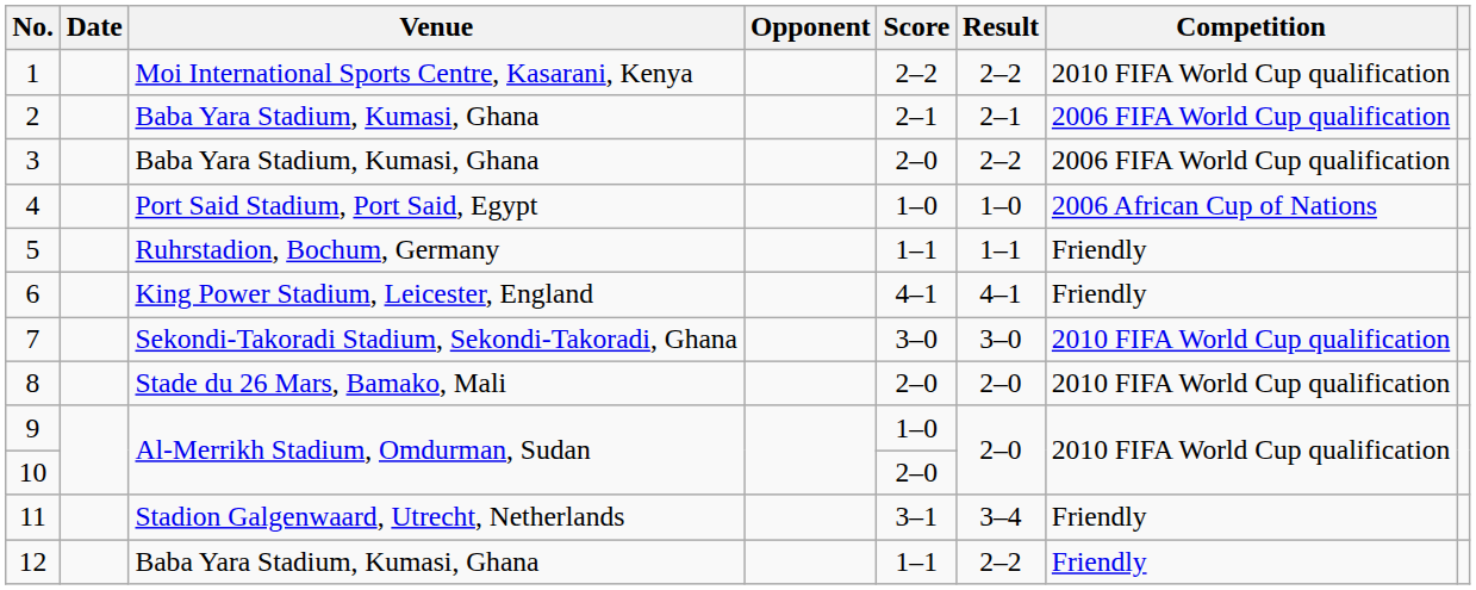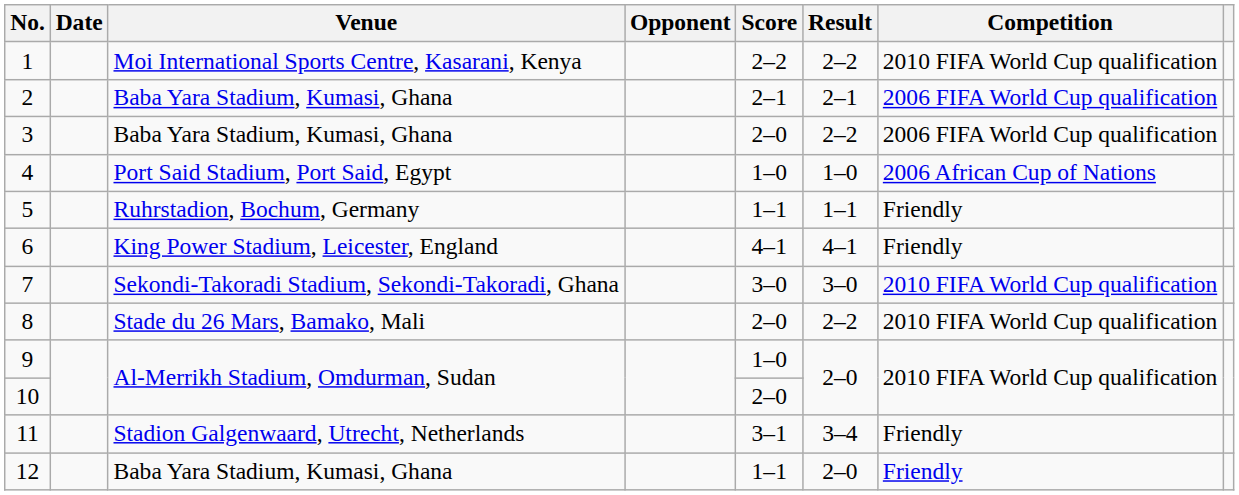 <table class="wikitable sortable">
 <tr>
 <th scope="col">No.</th>
 <th scope="col">Date</th>
 <th scope="col">Venue</th>
 <th scope="col">Opponent</th>
 <th scope="col">Score</th>
 <th scope="col">Result</th>
 <th scope="col">Competition</th>
 <th scope="col" class="unsortable"></th>
 </tr>
 <tr>
 <td style="text-align:center">1</td>
 <td></td>
 <td><a href='#'>Moi International Sports Centre</a>, <a href='#'>Kasarani</a>, Kenya</td>
 <td></td>
 <td style="text-align:center">2–2</td>
 <td style="text-align:center">2–2</td>
 <td>2010 FIFA World Cup qualification</td>
 <td></td>
 </tr>
 <tr>
 <td style="text-align:center">2</td>
 <td></td>
 <td><a href='#'>Baba Yara Stadium</a>, <a href='#'>Kumasi</a>, Ghana</td>
 <td></td>
 <td style="text-align:center">2–1</td>
 <td style="text-align:center">2–1</td>
 <td><a href='#'>2006 FIFA World Cup qualification</a></td>
 <td></td>
 </tr>
 <tr>
 <td style="text-align:center">3</td>
 <td></td>
 <td>Baba Yara Stadium, Kumasi, Ghana</td>
 <td></td>
 <td style="text-align:center">2–0</td>
 <td style="text-align:center">2–2</td>
 <td>2006 FIFA World Cup qualification</td>
 <td></td>
 </tr>
 <tr>
 <td style="text-align:center">4</td>
 <td></td>
 <td><a href='#'>Port Said Stadium</a>, <a href='#'>Port Said</a>, Egypt</td>
 <td></td>
 <td style="text-align:center">1–0</td>
 <td style="text-align:center">1–0</td>
 <td><a href='#'>2006 African Cup of Nations</a></td>
 <td></td>
 </tr>
 <tr>
 <td style="text-align:center">5</td>
 <td></td>
 <td><a href='#'>Ruhrstadion</a>, <a href='#'>Bochum</a>, Germany</td>
 <td></td>
 <td style="text-align:center">1–1</td>
 <td style="text-align:center">1–1</td>
 <td>Friendly</td>
 <td></td>
 </tr>
 <tr>
 <td style="text-align:center">6</td>
 <td></td>
 <td><a href='#'>King Power Stadium</a>, <a href='#'>Leicester</a>, England</td>
 <td></td>
 <td style="text-align:center">4–1</td>
 <td style="text-align:center">4–1</td>
 <td>Friendly</td>
 <td></td>
 </tr>
 <tr>
 <td style="text-align:center">7</td>
 <td></td>
 <td><a href='#'>Sekondi-Takoradi Stadium</a>, <a href='#'>Sekondi-Takoradi</a>, Ghana</td>
 <td></td>
 <td style="text-align:center">3–0</td>
 <td style="text-align:center">3–0</td>
 <td><a href='#'>2010 FIFA World Cup qualification</a></td>
 <td></td>
 </tr>
 <tr>
 <td style="text-align:center">8</td>
 <td></td>
 <td><a href='#'>Stade du 26 Mars</a>, <a href='#'>Bamako</a>, Mali</td>
 <td></td>
 <td style="text-align:center">2–0</td>
-<td style="text-align:center">2–0</td>
+<td style="text-align:center">2–2</td>
 <td>2010 FIFA World Cup qualification</td>
 <td></td>
 </tr>
 <tr>
 <td style="text-align:center">9</td>
 <td rowspan="2"></td>
 <td rowspan="2"><a href='#'>Al-Merrikh Stadium</a>, <a href='#'>Omdurman</a>, Sudan</td>
 <td rowspan="2"></td>
 <td style="text-align:center">1–0</td>
 <td rowspan="2" style="text-align:center">2–0</td>
 <td rowspan="2">2010 FIFA World Cup qualification</td>
 <td rowspan="2"></td>
 </tr>
 <tr>
 <td style="text-align:center">10</td>
 <td style="text-align:center">2–0</td>
 </tr>
 <tr>
 <td style="text-align:center">11</td>
 <td></td>
 <td><a href='#'>Stadion Galgenwaard</a>, <a href='#'>Utrecht</a>, Netherlands</td>
 <td></td>
 <td style="text-align:center">3–1</td>
 <td style="text-align:center">3–4</td>
 <td>Friendly</td>
 <td></td>
 </tr>
 <tr>
 <td style="text-align:center">12</td>
 <td></td>
 <td>Baba Yara Stadium, Kumasi, Ghana</td>
 <td></td>
 <td style="text-align:center">1–1</td>
-<td style="text-align:center">2–2</td>
+<td style="text-align:center">2–0</td>
 <td><a href='#'>Friendly</a></td>
 <td></td>
 </tr>
 </table>
